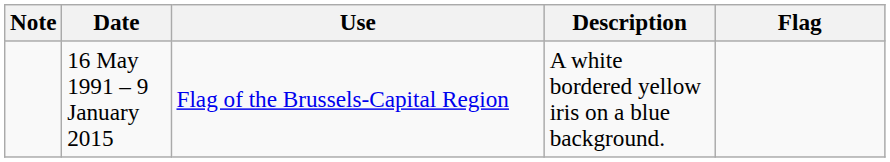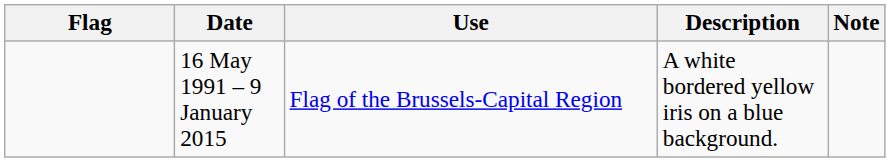 <table class="wikitable">
 <tr>
-<th>Note</th>
+<th style="width:110px;">Flag</th>
 <th>Date</th>
 <th style="width:250px;">Use</th>
 <th>Description</th>
-<th style="width:110px;">Flag</th>
+<th>Note</th>
 </tr>
 <tr>
 <td></td>
 <td>16 May 1991 – 9 January 2015</td>
 <td><a href='#'>Flag of the Brussels-Capital Region</a></td>
 <td>A white bordered yellow iris on a blue background.</td>
 <td></td>
 </tr>
 </table>
